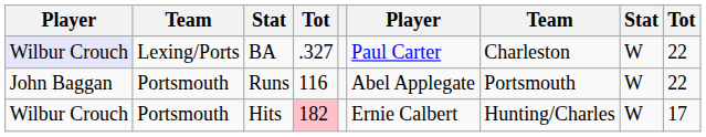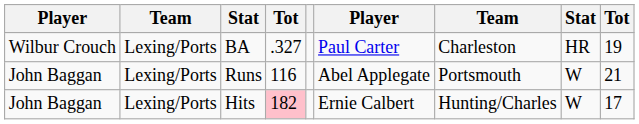 <table class="wikitable">
 <tr>
 <th>Player</th>
 <th>Team</th>
 <th>Stat</th>
 <th>Tot</th>
 <th></th>
 <th>Player</th>
 <th>Team</th>
 <th>Stat</th>
 <th>Tot</th>
 </tr>
 <tr>
-<td style="background: lavender;">Wilbur Crouch</td>
+<td>Wilbur Crouch</td>
 <td>Lexing/Ports</td>
 <td>BA</td>
 <td>.327</td>
 <td></td>
 <td><a href='#'>Paul Carter</a></td>
 <td>Charleston</td>
-<td>W</td>
-<td>22</td>
+<td>HR</td>
+<td>19</td>
 </tr>
 <tr>
 <td>John Baggan</td>
-<td>Portsmouth</td>
+<td>Lexing/Ports</td>
 <td>Runs</td>
 <td>116</td>
 <td></td>
 <td>Abel Applegate</td>
 <td>Portsmouth</td>
 <td>W</td>
-<td>22</td>
+<td>21</td>
 </tr>
 <tr>
-<td>Wilbur Crouch</td>
-<td>Portsmouth</td>
+<td>John Baggan</td>
+<td>Lexing/Ports</td>
 <td>Hits</td>
 <td style="background: pink;">182</td>
 <td></td>
 <td>Ernie Calbert</td>
 <td>Hunting/Charles</td>
 <td>W</td>
 <td>17</td>
 </tr>
 </table>
